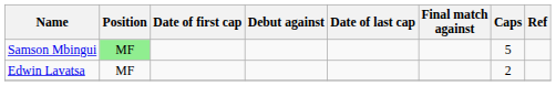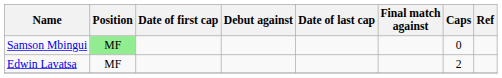 <table class="wikitable plainrowheaders sortable" style="text-align: center;">
 <tr>
 <th scope="col">Name</th>
 <th scope="col">Position</th>
 <th scope="col">Date of first cap</th>
 <th scope="col">Debut against</th>
 <th scope="col">Date of last cap</th>
 <th scope="col">Final match<br>against</th>
 <th scope="col">Caps</th>
 <th scope="col" class="unsortable">Ref</th>
 </tr>
 <tr>
 <td scope="row" align="left"> <a href='#'>Samson Mbingui</a></td>
 <td align="center" style="background: lightgreen;">MF</td>
 <td align="center"></td>
 <td align="center"></td>
 <td align="center"></td>
 <td align="center"></td>
-<td align="center">5</td>
+<td align="center">0</td>
 <td></td>
 </tr>
 <tr>
 <td scope="row" align="left"> <a href='#'>Edwin Lavatsa</a></td>
 <td align="center">MF</td>
 <td align="center"></td>
 <td align="center"></td>
 <td align="center"></td>
 <td align="center"></td>
 <td align="center">2</td>
 <td></td>
 </tr>
 <tr>
 </tr>
 </table>
